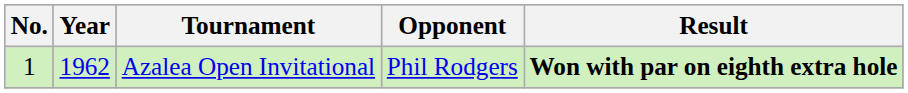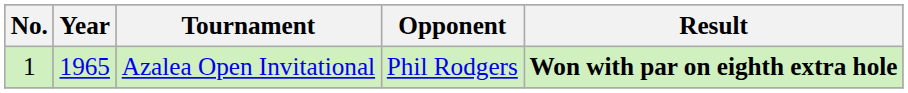 <table class="wikitable" style="font-size:95%;">
 <tr>
 <th>No.</th>
 <th>Year</th>
 <th>Tournament</th>
 <th>Opponent</th>
 <th>Result</th>
 </tr>
 <tr style="background:#D0F0C0;">
 <td align=center>1</td>
-<td><a href='#'>1962</a></td>
+<td><a href='#'>1965</a></td>
 <td><a href='#'>Azalea Open Invitational</a></td>
 <td> <a href='#'>Phil Rodgers</a></td>
 <td><strong>Won with par on eighth extra hole</strong></td>
 </tr>
 </table>
